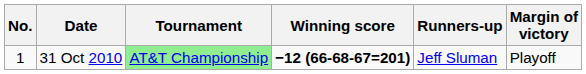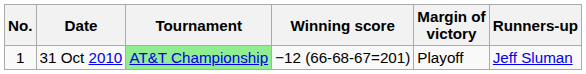 <table class="wikitable" style="font-size:95%;">
 <tr>
 <th>No.</th>
 <th>Date</th>
 <th>Tournament</th>
 <th>Winning score</th>
+<th>Margin of<br>victory</th>
 <th>Runners-up</th>
-<th>Margin of<br>victory</th>
 </tr>
 <tr>
 <td align=center>1</td>
 <td align=right>31 Oct <a href='#'>2010</a></td>
 <td style="background: lightgreen;"><a href='#'>AT&T Championship</a></td>
-<td><strong>−12 (66-68-67=201)</strong></td>
+<td>−12 (66-68-67=201)</td>
+<td>Playoff</td>
 <td> <a href='#'>Jeff Sluman</a></td>
-<td>Playoff</td>
 </tr>
 </table>
